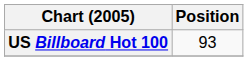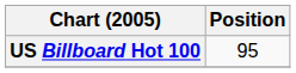 <table class="wikitable plainrowheaders" style="text-align:center;">
 <tr>
 <th scope="col">Chart (2005)</th>
 <th scope="col">Position</th>
 </tr>
 <tr>
 <th scope="row">US <a href='#'><em>Billboard</em> Hot 100</a></th>
-<td style="text-align:center;">93</td>
+<td style="text-align:center;">95</td>
 </tr>
 <tr>
 </tr>
 </table>
